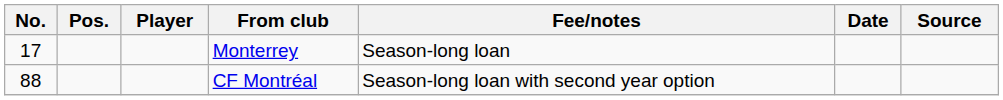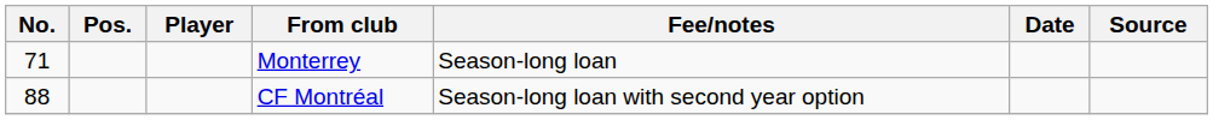 <table class="wikitable sortable" style="width:90%; font-size:95%;">
 <tr>
 <th>No.</th>
 <th>Pos.</th>
 <th>Player</th>
 <th>From club</th>
 <th>Fee/notes</th>
 <th>Date</th>
 <th>Source</th>
 </tr>
 <tr>
-<td align=center>17</td>
+<td align=center>71</td>
 <td align=center></td>
 <td></td>
 <td> <a href='#'>Monterrey</a></td>
 <td>Season-long loan</td>
 <td></td>
 <td></td>
 </tr>
 <tr>
 <td align=center>88</td>
 <td align=center></td>
 <td></td>
 <td> <a href='#'>CF Montréal</a></td>
 <td>Season-long loan with second year option</td>
 <td></td>
 <td></td>
 </tr>
 <tr>
 </tr>
 </table>
